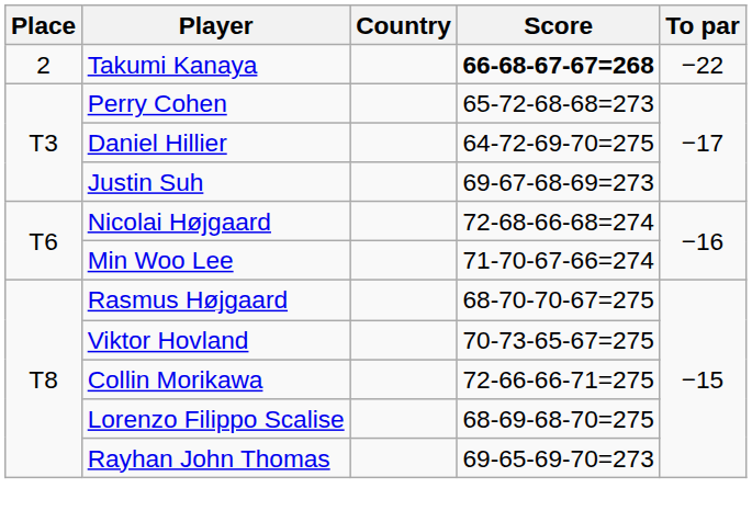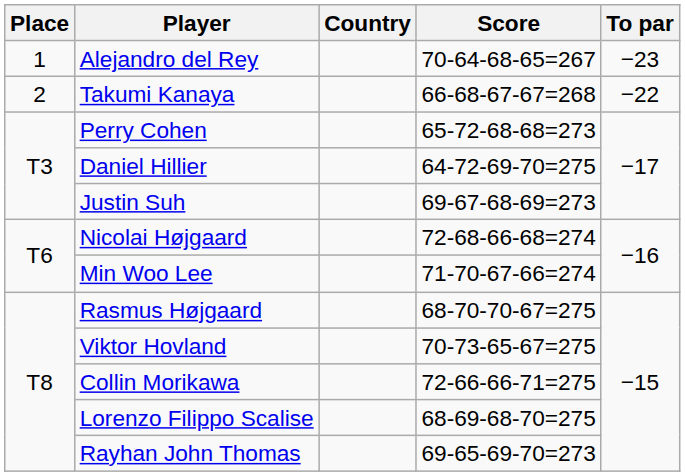 <table class="wikitable" style="font-size:95%;">
 <tr>
 <th>Place</th>
 <th>Player</th>
 <th>Country</th>
 <th>Score</th>
 <th>To par</th>
 </tr>
 <tr>
+<td align=center>1</td>
+<td><a href='#'>Alejandro del Rey</a></td>
+<td></td>
+<td>70-64-68-65=267</td>
+<td align=center>−23</td>
+</tr>
+<tr>
 <td align=center>2</td>
 <td><a href='#'>Takumi Kanaya</a></td>
 <td></td>
-<td><strong>66-68-67-67=268</strong></td>
+<td>66-68-67-67=268</td>
 <td align=center>−22</td>
 </tr>
 <tr>
 <td align=center rowspan=3>T3</td>
 <td><a href='#'>Perry Cohen</a></td>
 <td></td>
 <td>65-72-68-68=273</td>
 <td align=center rowspan=3>−17</td>
 </tr>
 <tr>
 <td><a href='#'>Daniel Hillier</a></td>
 <td></td>
 <td>64-72-69-70=275</td>
 </tr>
 <tr>
 <td><a href='#'>Justin Suh</a></td>
 <td></td>
 <td>69-67-68-69=273</td>
 </tr>
 <tr>
 <td align=center rowspan=2>T6</td>
 <td><a href='#'>Nicolai Højgaard</a></td>
 <td></td>
 <td>72-68-66-68=274</td>
 <td align=center rowspan=2>−16</td>
 </tr>
 <tr>
 <td><a href='#'>Min Woo Lee</a></td>
 <td></td>
 <td>71-70-67-66=274</td>
 </tr>
 <tr>
 <td align=center rowspan=5>T8</td>
 <td><a href='#'>Rasmus Højgaard</a></td>
 <td></td>
 <td>68-70-70-67=275</td>
 <td align=center rowspan=5>−15</td>
 </tr>
 <tr>
 <td><a href='#'>Viktor Hovland</a></td>
 <td></td>
 <td>70-73-65-67=275</td>
 </tr>
 <tr>
 <td><a href='#'>Collin Morikawa</a></td>
 <td></td>
 <td>72-66-66-71=275</td>
 </tr>
 <tr>
 <td><a href='#'>Lorenzo Filippo Scalise</a></td>
 <td></td>
 <td>68-69-68-70=275</td>
 </tr>
 <tr>
 <td><a href='#'>Rayhan John Thomas</a></td>
 <td></td>
 <td>69-65-69-70=273</td>
 </tr>
 </table>
